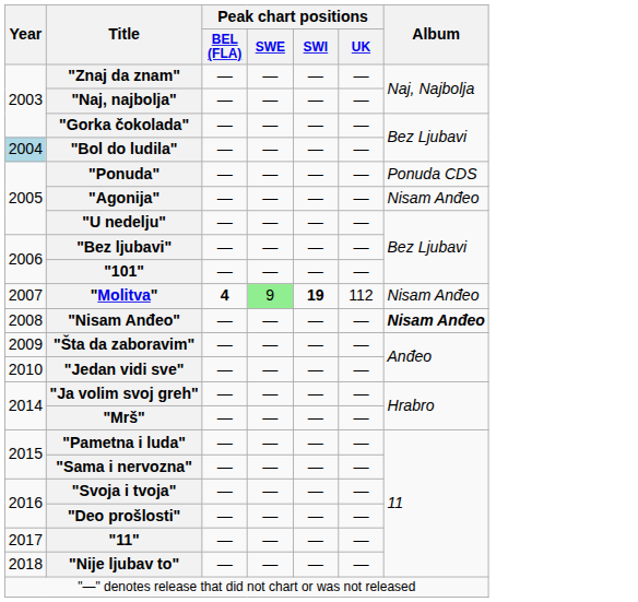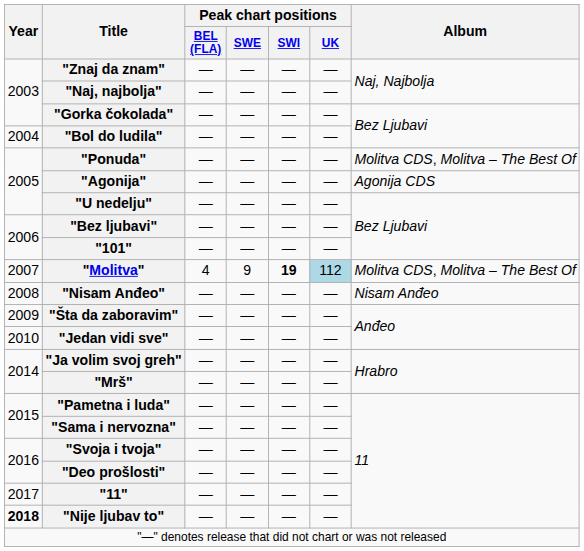 <table class="wikitable plainrowheaders" style="text-align:center;">
 <tr>
 <th scope="col" rowspan="2">Year</th>
 <th scope="col" rowspan="2">Title</th>
 <th scope="col" colspan="4">Peak chart positions</th>
 <th scope="col" rowspan="2">Album</th>
 </tr>
 <tr>
 <th scope="col" style="width:3em;font-size:85%;"><a href='#'>BEL<br>(FLA)</a><br></th>
 <th scope="col" style="width:3em;font-size:85%;"><a href='#'>SWE</a><br></th>
 <th scope="col" style="width:3em;font-size:85%;"><a href='#'>SWI</a><br></th>
 <th scope="col" style="width:3em;font-size:85%;"><a href='#'>UK</a><br></th>
 </tr>
 <tr>
 <td rowspan="3">2003</td>
 <th scope="row">"Znaj da znam"</th>
 <td>—</td>
 <td>—</td>
 <td>—</td>
 <td>—</td>
 <td align="left" rowspan="2"><em>Naj, Najbolja</em></td>
 </tr>
 <tr>
 <th scope="row">"Naj, najbolja"</th>
 <td>—</td>
 <td>—</td>
 <td>—</td>
 <td>—</td>
 </tr>
 <tr>
 <th scope="row">"Gorka čokolada"</th>
 <td>—</td>
 <td>—</td>
 <td>—</td>
 <td>—</td>
 <td align="left" rowspan="2"><em>Bez Ljubavi</em></td>
 </tr>
 <tr>
-<td style="background: lightblue;">2004</td>
+<td>2004</td>
 <th scope="row">"Bol do ludila"</th>
 <td>—</td>
 <td>—</td>
 <td>—</td>
 <td>—</td>
 </tr>
 <tr>
 <td rowspan="3">2005</td>
 <th scope="row">"Ponuda"</th>
 <td>—</td>
 <td>—</td>
 <td>—</td>
 <td>—</td>
-<td align="left"><em>Ponuda CDS</em></td>
+<td align="left"><em>Molitva CDS</em>, <em>Molitva – The Best Of</em></td>
 </tr>
 <tr>
 <th scope="row">"Agonija"</th>
 <td>—</td>
 <td>—</td>
 <td>—</td>
 <td>—</td>
-<td align="left"><em>Nisam Anđeo</em></td>
+<td align="left"><em>Agonija CDS</em></td>
 </tr>
 <tr>
 <th scope="row">"U nedelju"</th>
 <td>—</td>
 <td>—</td>
 <td>—</td>
 <td>—</td>
 <td align="left" rowspan="3"><em>Bez Ljubavi</em></td>
 </tr>
 <tr>
 <td rowspan="2">2006</td>
 <th scope="row">"Bez ljubavi"</th>
 <td>—</td>
 <td>—</td>
 <td>—</td>
 <td>—</td>
 </tr>
 <tr>
 <th scope="row">"101"</th>
 <td>—</td>
 <td>—</td>
 <td>—</td>
 <td>—</td>
 </tr>
 <tr>
 <td>2007</td>
 <th scope="row">"<a href='#'>Molitva</a>"</th>
-<td><strong>4</strong></td>
-<td style="background: lightgreen;">9</td>
+<td>4</td>
+<td>9</td>
 <td><strong>19</strong></td>
-<td>112</td>
-<td align="left"><em>Nisam Anđeo</em></td>
+<td style="background: lightblue;">112</td>
+<td align="left"><em>Molitva CDS</em>, <em>Molitva – The Best Of</em></td>
 </tr>
 <tr>
 <td>2008</td>
 <th scope="row">"Nisam Anđeo"</th>
 <td>—</td>
 <td>—</td>
 <td>—</td>
 <td>—</td>
-<td align="left"><strong><em>Nisam Anđeo</em></strong></td>
+<td align="left"><em>Nisam Anđeo</em></td>
 </tr>
 <tr>
 <td>2009</td>
 <th scope="row">"Šta da zaboravim"</th>
 <td>—</td>
 <td>—</td>
 <td>—</td>
 <td>—</td>
 <td align="left" rowspan="2"><em>Anđeo</em></td>
 </tr>
 <tr>
 <td>2010</td>
 <th scope="row">"Jedan vidi sve"</th>
 <td>—</td>
 <td>—</td>
 <td>—</td>
 <td>—</td>
 </tr>
 <tr>
 <td rowspan="2">2014</td>
 <th scope="row">"Ja volim svoj greh"</th>
 <td>—</td>
 <td>—</td>
 <td>—</td>
 <td>—</td>
 <td align="left" rowspan="2"><em>Hrabro</em></td>
 </tr>
 <tr>
 <th scope="row">"Mrš"</th>
 <td>—</td>
 <td>—</td>
 <td>—</td>
 <td>—</td>
 </tr>
 <tr>
 <td rowspan="2">2015</td>
 <th scope="row">"Pametna i luda"</th>
 <td>—</td>
 <td>—</td>
 <td>—</td>
 <td>—</td>
 <td align="left" rowspan="6"><em>11</em></td>
 </tr>
 <tr>
 <th scope="row">"Sama i nervozna"</th>
 <td>—</td>
 <td>—</td>
 <td>—</td>
 <td>—</td>
 </tr>
 <tr>
 <td rowspan="2">2016</td>
 <th scope="row">"Svoja i tvoja"</th>
 <td>—</td>
 <td>—</td>
 <td>—</td>
 <td>—</td>
 </tr>
 <tr>
 <th scope="row">"Deo prošlosti"</th>
 <td>—</td>
 <td>—</td>
 <td>—</td>
 <td>—</td>
 </tr>
 <tr>
 <td>2017</td>
 <th scope="row">"11"</th>
 <td>—</td>
 <td>—</td>
 <td>—</td>
 <td>—</td>
 </tr>
 <tr>
-<td>2018</td>
+<td><strong>2018</strong></td>
 <th scope="row">"Nije ljubav to"</th>
 <td>—</td>
 <td>—</td>
 <td>—</td>
 <td>—</td>
 </tr>
 <tr>
 <td colspan="18" style="font-size:85%">"—" denotes release that did not chart or was not released</td>
 </tr>
 </table>
